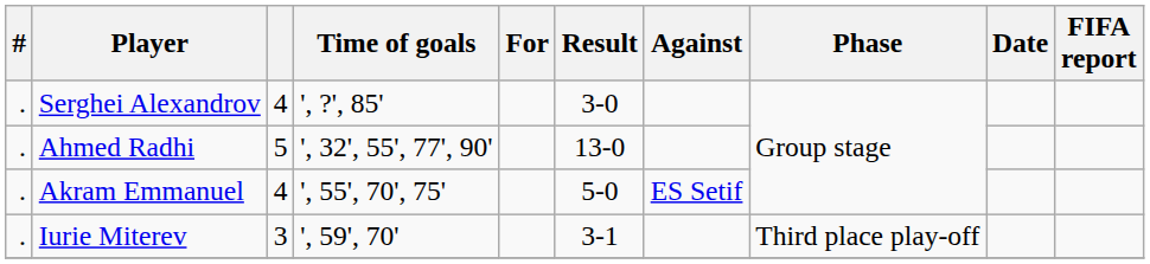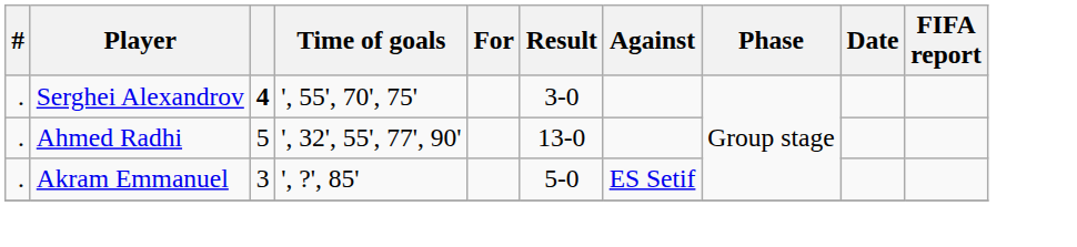 <table class="wikitable plainrowheaders sortable">
 <tr>
 <th scope=col>#</th>
 <th scope=col>Player</th>
 <th scope=col></th>
 <th scope=col>Time of goals</th>
 <th scope=col>For</th>
 <th scope=col>Result</th>
 <th scope=col>Against</th>
 <th scope=col>Phase</th>
 <th scope=col>Date</th>
 <th scope=col class="unsortable">FIFA<br>report</th>
 </tr>
 <tr>
 <td align="right">.</td>
 <td><a href='#'>Serghei Alexandrov</a></td>
-<td align="center">4</td>
-<td>', ?', 85'</td>
+<td align="center"><strong>4</strong></td>
+<td>', 55', 70', 75'</td>
 <td></td>
 <td align=center> 3-0</td>
 <td></td>
 <td rowspan=3>Group stage</td>
 <td></td>
 <td></td>
 </tr>
 <tr>
 <td align="right">.</td>
 <td><a href='#'>Ahmed Radhi</a></td>
 <td align="center">5</td>
 <td>', 32', 55', 77', 90'</td>
 <td></td>
 <td align=center> 13-0</td>
 <td></td>
 <td></td>
 <td></td>
 </tr>
 <tr>
 <td align="right">.</td>
 <td><a href='#'>Akram Emmanuel</a></td>
-<td align="center">4</td>
-<td>', 55', 70', 75'</td>
+<td align="center">3</td>
+<td>', ?', 85'</td>
 <td></td>
 <td align=center> 5-0</td>
 <td> <a href='#'>ES Setif</a></td>
 <td></td>
 <td></td>
 </tr>
 <tr>
-<td align="right">.</td>
-<td><a href='#'>Iurie Miterev</a></td>
-<td align="center">3</td>
-<td>', 59', 70'</td>
-<td></td>
-<td align=center> 3-1</td>
-<td></td>
-<td>Third place play-off</td>
-<td></td>
-<td></td>
-</tr>
-<tr>
 </tr>
 </table>
